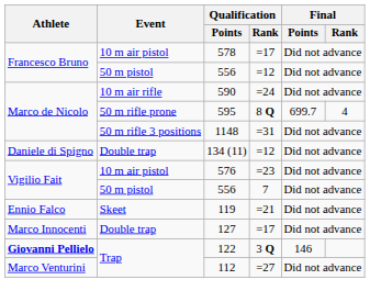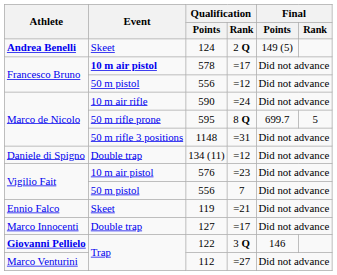 <table class="wikitable" style="font-size:90%">
 <tr>
 <th rowspan="2">Athlete</th>
 <th rowspan="2">Event</th>
 <th colspan=2>Qualification</th>
 <th colspan=2>Final</th>
 </tr>
 <tr style="font-size:95%">
 <th>Points</th>
 <th>Rank</th>
 <th>Points</th>
 <th>Rank</th>
 </tr>
 <tr align=center>
+<td align=left><strong><a href='#'>Andrea Benelli</a></strong></td>
+<td align=left><a href='#'>Skeet</a></td>
+<td>124</td>
+<td>2 <strong>Q</strong></td>
+<td>149 (5)</td>
+<td></td>
+</tr>
+<tr align=center>
 <td align=left rowspan=2><a href='#'>Francesco Bruno</a></td>
-<td align=left><a href='#'>10 m air pistol</a></td>
+<td align=left><strong><a href='#'>10 m air pistol</a></strong></td>
 <td>578</td>
 <td>=17</td>
 <td colspan=2>Did not advance</td>
 </tr>
 <tr align=center>
 <td align=left><a href='#'>50 m pistol</a></td>
 <td>556</td>
 <td>=12</td>
 <td colspan=2>Did not advance</td>
 </tr>
 <tr align=center>
 <td align=left rowspan=3><a href='#'>Marco de Nicolo</a></td>
 <td align=left><a href='#'>10 m air rifle</a></td>
 <td>590</td>
 <td>=24</td>
 <td colspan=2>Did not advance</td>
 </tr>
 <tr align=center>
 <td align=left><a href='#'>50 m rifle prone</a></td>
 <td>595</td>
 <td>8 <strong>Q</strong></td>
 <td>699.7</td>
-<td>4</td>
+<td>5</td>
 </tr>
 <tr align=center>
 <td align=left><a href='#'>50 m rifle 3 positions</a></td>
 <td>1148</td>
 <td>=31</td>
 <td colspan=2>Did not advance</td>
 </tr>
 <tr align=center>
 <td align=left><a href='#'>Daniele di Spigno</a></td>
 <td align=left><a href='#'>Double trap</a></td>
 <td>134 (11)</td>
 <td>=12</td>
 <td colspan=2>Did not advance</td>
 </tr>
 <tr align=center>
 <td align=left rowspan=2><a href='#'>Vigilio Fait</a></td>
 <td align=left><a href='#'>10 m air pistol</a></td>
 <td>576</td>
 <td>=23</td>
 <td colspan=2>Did not advance</td>
 </tr>
 <tr align=center>
 <td align=left><a href='#'>50 m pistol</a></td>
 <td>556</td>
 <td>7</td>
 <td colspan=2>Did not advance</td>
 </tr>
 <tr align=center>
 <td align=left><a href='#'>Ennio Falco</a></td>
 <td align=left><a href='#'>Skeet</a></td>
 <td>119</td>
 <td>=21</td>
 <td colspan=2>Did not advance</td>
 </tr>
 <tr align=center>
 <td align=left><a href='#'>Marco Innocenti</a></td>
 <td align=left><a href='#'>Double trap</a></td>
 <td>127</td>
 <td>=17</td>
 <td colspan=2>Did not advance</td>
 </tr>
 <tr align=center>
 <td align=left><strong><a href='#'>Giovanni Pellielo</a></strong></td>
 <td align=left rowspan=2><a href='#'>Trap</a></td>
 <td>122</td>
 <td>3 <strong>Q</strong></td>
 <td>146</td>
 <td></td>
 </tr>
 <tr align=center>
 <td align=left><a href='#'>Marco Venturini</a></td>
 <td>112</td>
 <td>=27</td>
 <td colspan=2>Did not advance</td>
 </tr>
 </table>
